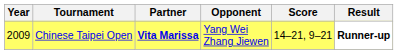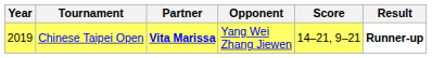 <table class="sortable wikitable" style="font-size: 90%;">
 <tr>
 <th>Year</th>
 <th>Tournament</th>
 <th>Partner</th>
 <th>Opponent</th>
 <th>Score</th>
 <th>Result</th>
 </tr>
 <tr style="background:#FFFF67">
-<td align="center">2009</td>
+<td align="center">2019</td>
 <td align="left"><a href='#'>Chinese Taipei Open</a></td>
 <td align="left"><strong> <a href='#'>Vita Marissa</a></strong></td>
 <td align="left"> <a href='#'>Yang Wei</a><br> <a href='#'>Zhang Jiewen</a></td>
 <td align="left">14–21, 9–21</td>
 <td style="text-align:left; background:white"> <strong>Runner-up</strong></td>
 </tr>
 </table>
